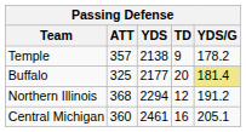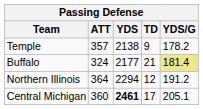 <table class="wikitable">
 <tr>
 <th colspan="7" style="text-align:center;">Passing Defense</th>
 </tr>
 <tr>
 <th>Team</th>
 <th>ATT</th>
 <th>YDS</th>
 <th>TD</th>
 <th>YDS/G</th>
 </tr>
 <tr>
 <td>Temple</td>
 <td>357</td>
 <td>2138</td>
 <td>9</td>
 <td>178.2</td>
 </tr>
 <tr>
 <td>Buffalo</td>
-<td>325</td>
+<td>324</td>
 <td>2177</td>
-<td>20</td>
+<td>21</td>
 <td style="background: khaki;">181.4</td>
 </tr>
 <tr>
 <td>Northern Illinois</td>
-<td>368</td>
+<td>364</td>
 <td>2294</td>
 <td>12</td>
 <td>191.2</td>
 </tr>
 <tr>
 <td>Central Michigan</td>
 <td>360</td>
-<td>2461</td>
-<td>16</td>
+<td><strong>2461</strong></td>
+<td>17</td>
 <td>205.1</td>
 </tr>
 </table>
